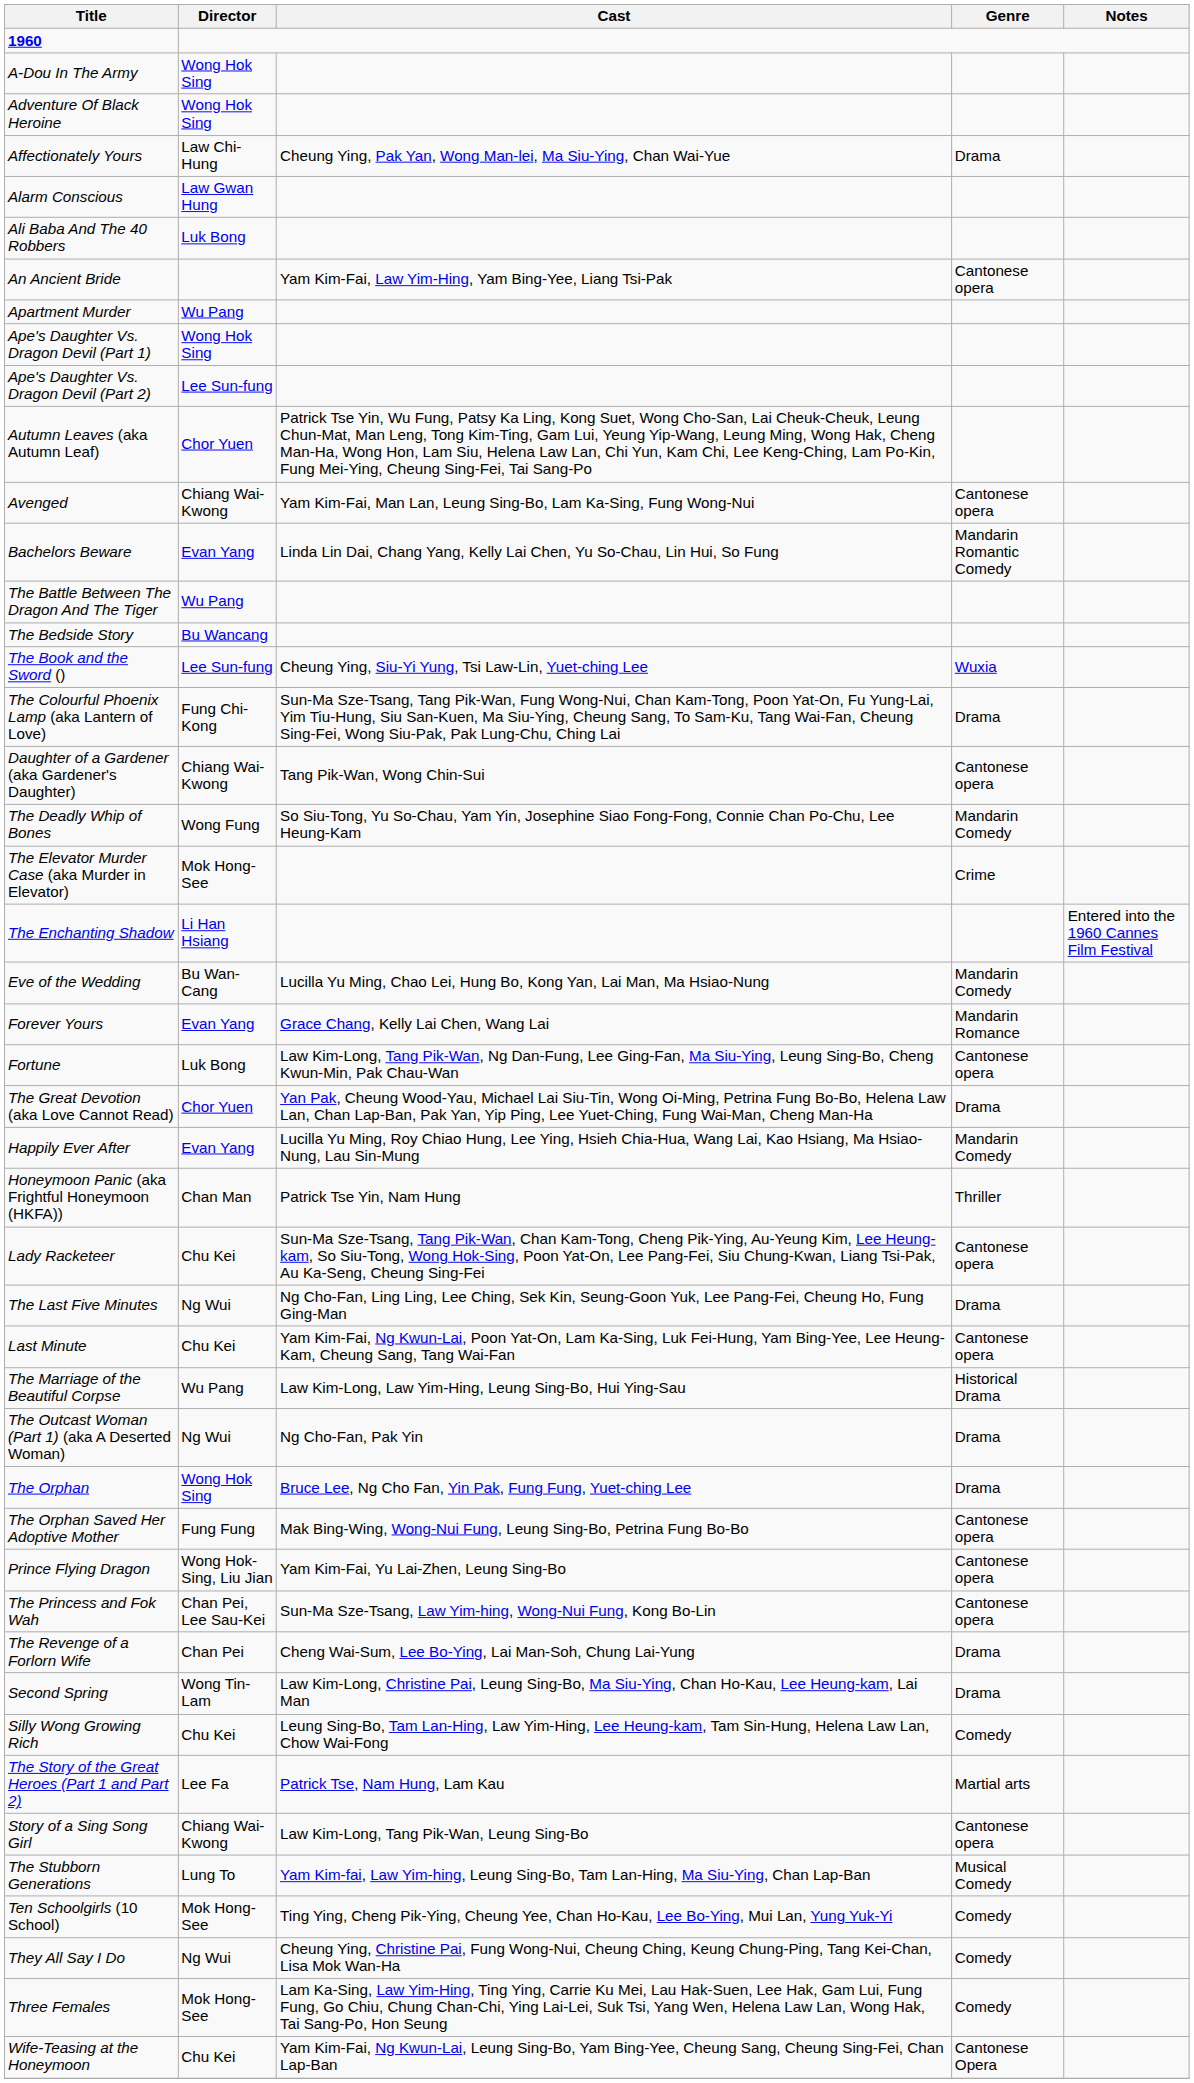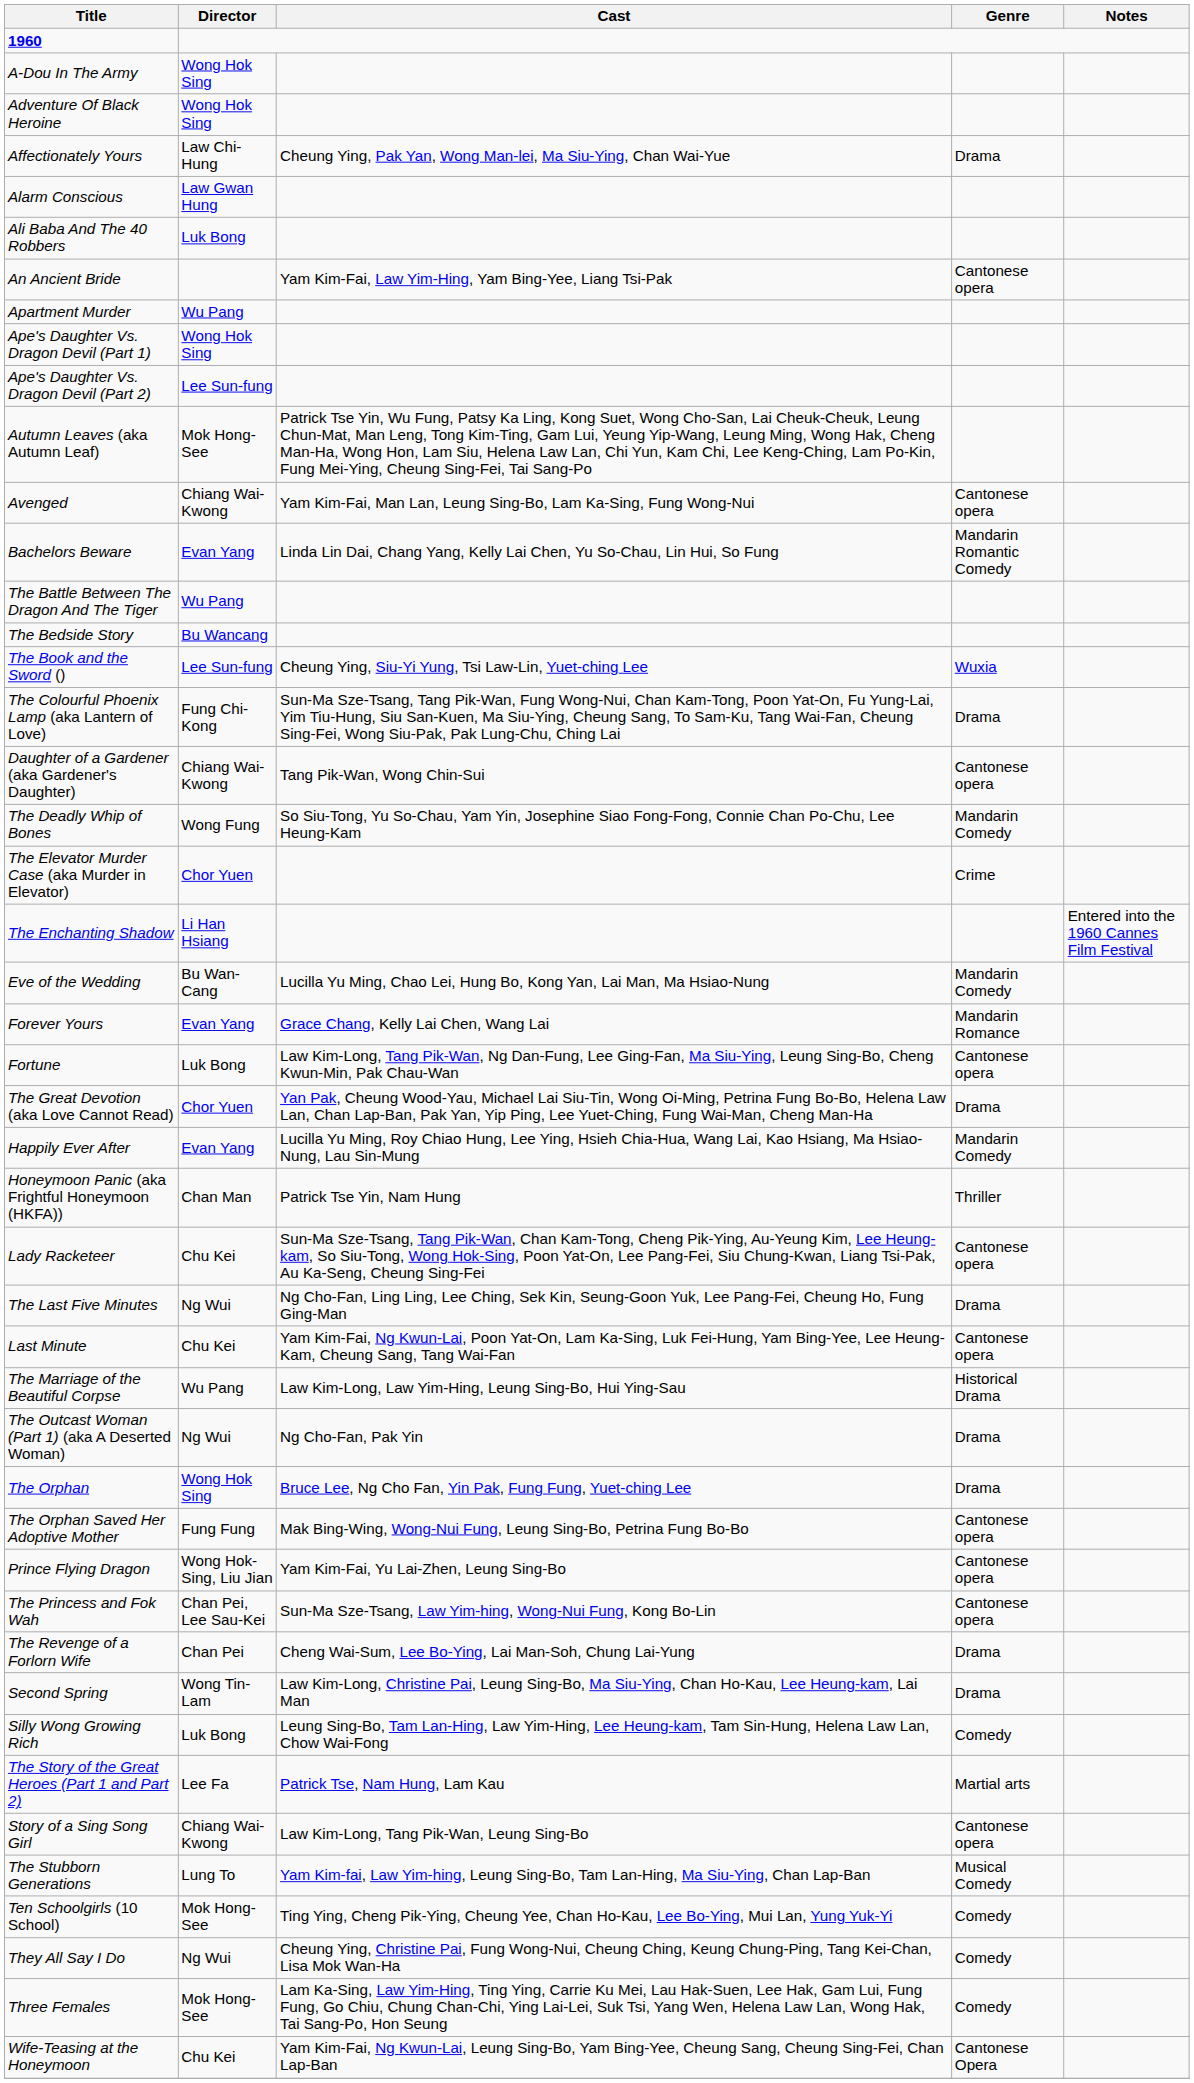 <table class="wikitable sortable">
 <tr>
 <th>Title</th>
 <th>Director</th>
 <th>Cast</th>
 <th>Genre</th>
 <th>Notes</th>
 </tr>
 <tr>
 <td><strong><a href='#'>1960</a></strong></td>
 </tr>
 <tr>
 <td><em>A-Dou In The Army</em></td>
 <td><a href='#'>Wong Hok Sing</a></td>
 <td></td>
 <td></td>
 <td></td>
 </tr>
 <tr>
 <td><em>Adventure Of Black Heroine</em></td>
 <td><a href='#'>Wong Hok Sing</a></td>
 <td></td>
 <td></td>
 <td></td>
 </tr>
 <tr>
 <td><em>Affectionately Yours</em></td>
 <td>Law Chi-Hung</td>
 <td>Cheung Ying, <a href='#'>Pak Yan</a>, <a href='#'>Wong Man-lei</a>, <a href='#'>Ma Siu-Ying</a>, Chan Wai-Yue</td>
 <td>Drama</td>
 <td></td>
 </tr>
 <tr>
 <td><em>Alarm Conscious</em></td>
 <td><a href='#'>Law Gwan Hung</a></td>
 <td></td>
 <td></td>
 <td></td>
 </tr>
 <tr>
 <td><em>Ali Baba And The 40 Robbers</em></td>
 <td><a href='#'>Luk Bong</a></td>
 <td></td>
 <td></td>
 <td></td>
 </tr>
 <tr>
 <td><em>An Ancient Bride</em></td>
 <td></td>
 <td>Yam Kim-Fai, <a href='#'>Law Yim-Hing</a>, Yam Bing-Yee, Liang Tsi-Pak</td>
 <td>Cantonese opera</td>
 <td></td>
 </tr>
 <tr>
 <td><em>Apartment Murder</em></td>
 <td><a href='#'>Wu Pang</a></td>
 <td></td>
 <td></td>
 <td></td>
 </tr>
 <tr>
 <td><em>Ape's Daughter Vs. Dragon Devil (Part 1)</em></td>
 <td><a href='#'>Wong Hok Sing</a></td>
 <td></td>
 <td></td>
 <td></td>
 </tr>
 <tr>
 <td><em>Ape's Daughter Vs. Dragon Devil (Part 2)</em></td>
 <td><a href='#'>Lee Sun-fung</a></td>
 <td></td>
 <td></td>
 <td></td>
 </tr>
 <tr>
 <td><em>Autumn Leaves</em> (aka Autumn Leaf)</td>
-<td><a href='#'>Chor Yuen</a></td>
+<td>Mok Hong-See</td>
 <td>Patrick Tse Yin, Wu Fung, Patsy Ka Ling, Kong Suet, Wong Cho-San, Lai Cheuk-Cheuk, Leung Chun-Mat, Man Leng, Tong Kim-Ting, Gam Lui, Yeung Yip-Wang, Leung Ming, Wong Hak, Cheng Man-Ha,	Wong Hon, Lam Siu, Helena Law Lan, Chi Yun, Kam Chi, Lee Keng-Ching, Lam Po-Kin, Fung Mei-Ying, Cheung Sing-Fei, Tai Sang-Po</td>
 <td></td>
 <td></td>
 </tr>
 <tr>
 <td><em>Avenged</em></td>
 <td>Chiang Wai-Kwong</td>
 <td>Yam Kim-Fai, Man Lan, Leung Sing-Bo, Lam Ka-Sing, Fung Wong-Nui</td>
 <td>Cantonese opera</td>
 <td></td>
 </tr>
 <tr>
 <td><em>Bachelors Beware</em></td>
 <td><a href='#'>Evan Yang</a></td>
 <td>Linda Lin Dai, Chang Yang, Kelly Lai Chen, Yu So-Chau, Lin Hui, So Fung</td>
 <td>Mandarin Romantic Comedy</td>
 <td></td>
 </tr>
 <tr>
 <td><em>The Battle Between The Dragon And The Tiger</em></td>
 <td><a href='#'>Wu Pang</a></td>
 <td></td>
 <td></td>
 <td></td>
 </tr>
 <tr>
 <td><em>The Bedside Story</em></td>
 <td><a href='#'>Bu Wancang</a></td>
 <td></td>
 <td></td>
 <td></td>
 </tr>
 <tr>
 <td><em><a href='#'>The Book and the Sword</a></em> ()</td>
 <td><a href='#'>Lee Sun-fung</a></td>
 <td>Cheung Ying, <a href='#'>Siu-Yi Yung</a>, Tsi Law-Lin, <a href='#'>Yuet-ching Lee</a></td>
 <td><a href='#'>Wuxia</a></td>
 <td></td>
 </tr>
 <tr>
 <td><em>The Colourful Phoenix Lamp</em> (aka Lantern of Love)</td>
 <td>Fung Chi-Kong</td>
 <td>Sun-Ma Sze-Tsang, Tang Pik-Wan, Fung Wong-Nui, Chan Kam-Tong, Poon Yat-On, Fu Yung-Lai, Yim Tiu-Hung, Siu San-Kuen, Ma Siu-Ying, Cheung Sang, To Sam-Ku, Tang Wai-Fan, Cheung Sing-Fei, Wong Siu-Pak, Pak Lung-Chu, Ching Lai</td>
 <td>Drama</td>
 <td></td>
 </tr>
 <tr>
 <td><em>Daughter of a Gardener</em> (aka Gardener's Daughter)</td>
 <td>Chiang Wai-Kwong</td>
 <td>Tang Pik-Wan, Wong Chin-Sui</td>
 <td>Cantonese opera</td>
 <td></td>
 </tr>
 <tr>
 <td><em>The Deadly Whip of Bones</em></td>
 <td>Wong Fung</td>
 <td>So Siu-Tong, Yu So-Chau, Yam Yin, Josephine Siao Fong-Fong, Connie Chan Po-Chu, Lee Heung-Kam</td>
 <td>Mandarin Comedy</td>
 <td></td>
 </tr>
 <tr>
 <td><em>The Elevator Murder Case</em> (aka Murder in Elevator)</td>
-<td>Mok Hong-See</td>
+<td><a href='#'>Chor Yuen</a></td>
 <td></td>
 <td>Crime</td>
 <td></td>
 </tr>
 <tr>
 <td><em><a href='#'>The Enchanting Shadow</a></em></td>
 <td><a href='#'>Li Han Hsiang</a></td>
 <td></td>
 <td></td>
 <td>Entered into the <a href='#'>1960 Cannes Film Festival</a></td>
 </tr>
 <tr>
 <td><em>Eve of the Wedding</em></td>
 <td>Bu Wan-Cang</td>
 <td>Lucilla Yu Ming, Chao Lei, Hung Bo, Kong Yan, Lai Man, Ma Hsiao-Nung</td>
 <td>Mandarin Comedy</td>
 <td></td>
 </tr>
 <tr>
 <td><em>Forever Yours</em></td>
 <td><a href='#'>Evan Yang</a></td>
 <td><a href='#'>Grace Chang</a>, Kelly Lai Chen, Wang Lai</td>
 <td>Mandarin Romance</td>
 <td></td>
 </tr>
 <tr>
 <td><em>Fortune</em></td>
 <td>Luk Bong</td>
 <td>Law Kim-Long, <a href='#'>Tang Pik-Wan</a>, Ng Dan-Fung, Lee Ging-Fan, <a href='#'>Ma Siu-Ying</a>, Leung Sing-Bo, Cheng Kwun-Min, Pak Chau-Wan</td>
 <td>Cantonese opera</td>
 <td></td>
 </tr>
 <tr>
 <td><em>The Great Devotion</em> (aka Love Cannot Read)</td>
 <td><a href='#'>Chor Yuen</a></td>
 <td><a href='#'>Yan Pak</a>, Cheung Wood-Yau, Michael Lai Siu-Tin, Wong Oi-Ming, Petrina Fung Bo-Bo, Helena Law Lan, Chan Lap-Ban, Pak Yan, Yip Ping, Lee Yuet-Ching, Fung Wai-Man, Cheng Man-Ha</td>
 <td>Drama</td>
 <td></td>
 </tr>
 <tr>
 <td><em>Happily Ever After</em></td>
 <td><a href='#'>Evan Yang</a></td>
 <td>Lucilla Yu Ming, Roy Chiao Hung, Lee Ying, Hsieh Chia-Hua, Wang Lai, Kao Hsiang, Ma Hsiao-Nung, Lau Sin-Mung</td>
 <td>Mandarin Comedy</td>
 <td></td>
 </tr>
 <tr>
 <td><em>Honeymoon Panic</em> (aka Frightful Honeymoon (HKFA))</td>
 <td>Chan Man</td>
 <td>Patrick Tse Yin, Nam Hung</td>
 <td>Thriller</td>
 <td></td>
 </tr>
 <tr>
 <td><em>Lady Racketeer</em></td>
 <td>Chu Kei</td>
 <td>Sun-Ma Sze-Tsang, <a href='#'>Tang Pik-Wan</a>, Chan Kam-Tong, Cheng Pik-Ying, Au-Yeung Kim, <a href='#'>Lee Heung-kam</a>, So Siu-Tong, <a href='#'>Wong Hok-Sing</a>, Poon Yat-On, Lee Pang-Fei, Siu Chung-Kwan, Liang Tsi-Pak, Au Ka-Seng, Cheung Sing-Fei</td>
 <td>Cantonese opera</td>
 <td></td>
 </tr>
 <tr>
 <td><em>The Last Five Minutes</em></td>
 <td>Ng Wui</td>
 <td>Ng Cho-Fan, Ling Ling, Lee Ching, Sek Kin, Seung-Goon Yuk, Lee Pang-Fei, Cheung Ho, Fung Ging-Man</td>
 <td>Drama</td>
 <td></td>
 </tr>
 <tr>
 <td><em>Last Minute</em></td>
 <td>Chu Kei</td>
 <td>Yam Kim-Fai, <a href='#'>Ng Kwun-Lai</a>, Poon Yat-On, Lam Ka-Sing, Luk Fei-Hung, Yam Bing-Yee, Lee Heung-Kam, Cheung Sang, Tang Wai-Fan</td>
 <td>Cantonese opera</td>
 <td></td>
 </tr>
 <tr>
 <td><em>The Marriage of the Beautiful Corpse</em></td>
 <td>Wu Pang</td>
 <td>Law Kim-Long, Law Yim-Hing, Leung Sing-Bo, Hui Ying-Sau</td>
 <td>Historical Drama</td>
 <td></td>
 </tr>
 <tr>
 <td><em>The Outcast Woman (Part 1)</em> (aka A Deserted Woman)</td>
 <td>Ng Wui</td>
 <td>Ng Cho-Fan, Pak Yin</td>
 <td>Drama</td>
 <td></td>
 </tr>
 <tr>
 <td><em><a href='#'>The Orphan</a></em></td>
 <td><a href='#'>Wong Hok Sing</a></td>
 <td><a href='#'>Bruce Lee</a>, Ng Cho Fan, <a href='#'>Yin Pak</a>, <a href='#'>Fung Fung</a>, <a href='#'>Yuet-ching Lee</a></td>
 <td>Drama</td>
 <td></td>
 </tr>
 <tr>
 <td><em>The Orphan Saved Her Adoptive Mother</em></td>
 <td>Fung Fung</td>
 <td>Mak Bing-Wing, <a href='#'>Wong-Nui Fung</a>, Leung Sing-Bo, Petrina Fung Bo-Bo</td>
 <td>Cantonese opera</td>
 <td></td>
 </tr>
 <tr>
 <td><em>Prince Flying Dragon</em></td>
 <td>Wong Hok-Sing, Liu Jian</td>
 <td>Yam Kim-Fai, Yu Lai-Zhen, Leung Sing-Bo</td>
 <td>Cantonese opera</td>
 <td></td>
 </tr>
 <tr>
 <td><em>The Princess and Fok Wah</em></td>
 <td>Chan Pei, Lee Sau-Kei</td>
 <td>Sun-Ma Sze-Tsang, <a href='#'>Law Yim-hing</a>, <a href='#'>Wong-Nui Fung</a>, Kong Bo-Lin</td>
 <td>Cantonese opera</td>
 <td></td>
 </tr>
 <tr>
 <td><em>The Revenge of a Forlorn Wife</em></td>
 <td>Chan Pei</td>
 <td>Cheng Wai-Sum, <a href='#'>Lee Bo-Ying</a>, Lai Man-Soh, Chung Lai-Yung</td>
 <td>Drama</td>
 <td></td>
 </tr>
 <tr>
 <td><em>Second Spring</em></td>
 <td>Wong Tin-Lam</td>
 <td>Law Kim-Long, <a href='#'>Christine Pai</a>, Leung Sing-Bo, <a href='#'>Ma Siu-Ying</a>, Chan Ho-Kau, <a href='#'>Lee Heung-kam</a>, Lai Man</td>
 <td>Drama</td>
 <td></td>
 </tr>
 <tr>
 <td><em>Silly Wong Growing Rich</em></td>
-<td>Chu Kei</td>
+<td>Luk Bong</td>
 <td>Leung Sing-Bo, <a href='#'>Tam Lan-Hing</a>, Law Yim-Hing, <a href='#'>Lee Heung-kam</a>, Tam Sin-Hung, Helena Law Lan, Chow Wai-Fong</td>
 <td>Comedy</td>
 <td></td>
 </tr>
 <tr>
 <td><em> <a href='#'>The Story of the Great Heroes (Part 1 and Part 2)</a></em></td>
 <td>Lee Fa</td>
 <td><a href='#'>Patrick Tse</a>, <a href='#'>Nam Hung</a>, Lam Kau</td>
 <td>Martial arts</td>
 <td></td>
 </tr>
 <tr>
 <td><em>Story of a Sing Song Girl</em></td>
 <td>Chiang Wai-Kwong</td>
 <td>Law Kim-Long, Tang Pik-Wan, Leung Sing-Bo</td>
 <td>Cantonese opera</td>
 <td></td>
 </tr>
 <tr>
 <td><em>The Stubborn Generations</em></td>
 <td>Lung To</td>
 <td><a href='#'>Yam Kim-fai</a>, <a href='#'>Law Yim-hing</a>, Leung Sing-Bo, Tam Lan-Hing, <a href='#'>Ma Siu-Ying</a>, Chan Lap-Ban</td>
 <td>Musical Comedy</td>
 <td></td>
 </tr>
 <tr>
 <td><em>Ten Schoolgirls</em> (10 School)</td>
 <td>Mok Hong-See</td>
 <td>Ting Ying, Cheng Pik-Ying, Cheung Yee, Chan Ho-Kau, <a href='#'>Lee Bo-Ying</a>, Mui Lan, <a href='#'>Yung Yuk-Yi</a></td>
 <td>Comedy</td>
 <td></td>
 </tr>
 <tr>
 <td><em>They All Say I Do</em></td>
 <td>Ng Wui</td>
 <td>Cheung Ying, <a href='#'>Christine Pai</a>, Fung Wong-Nui, Cheung Ching, Keung Chung-Ping, Tang Kei-Chan, Lisa Mok Wan-Ha</td>
 <td>Comedy</td>
 <td></td>
 </tr>
 <tr>
 <td><em>Three Females</em></td>
 <td>Mok Hong-See</td>
 <td>Lam Ka-Sing, <a href='#'>Law Yim-Hing</a>, Ting Ying, Carrie Ku Mei, Lau Hak-Suen, Lee Hak, Gam Lui, Fung Fung, Go Chiu, Chung Chan-Chi, Ying Lai-Lei, Suk Tsi, Yang Wen, Helena Law Lan, Wong Hak, Tai Sang-Po, Hon Seung</td>
 <td>Comedy</td>
 <td></td>
 </tr>
 <tr>
 <td><em>Wife-Teasing at the Honeymoon</em></td>
 <td>Chu Kei</td>
 <td>Yam Kim-Fai, <a href='#'>Ng Kwun-Lai</a>, Leung Sing-Bo, Yam Bing-Yee, Cheung Sang, Cheung Sing-Fei, Chan Lap-Ban</td>
 <td>Cantonese Opera</td>
 <td></td>
 </tr>
 <tr>
 </tr>
 </table>
